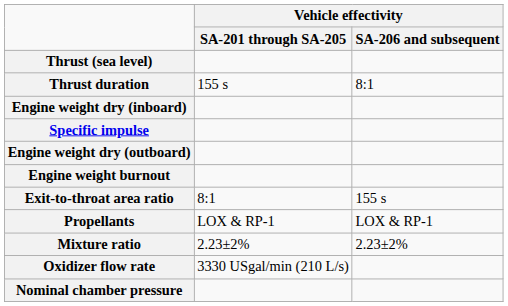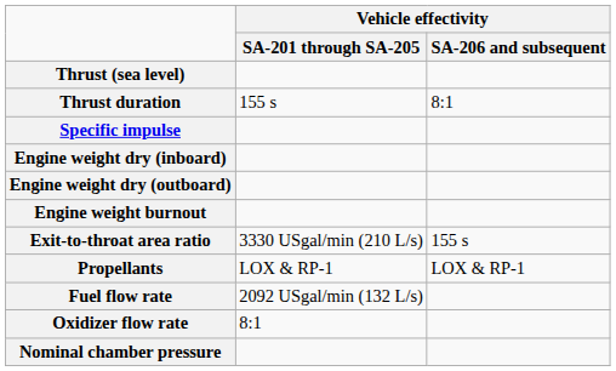 <table class="wikitable" border="1">
 <tr ---->
 <td rowspan="2"> </td>
 <th colspan="2" scope="col">Vehicle effectivity</th>
 </tr>
 <tr ---->
 <th scope="col">SA-201 through SA-205</th>
 <th scope="col">SA-206 and subsequent</th>
 </tr>
 <tr ---->
 <th scope="row">Thrust (sea level)</th>
 <td></td>
 <td></td>
 </tr>
 <tr ---->
 <th scope="row">Thrust duration</th>
 <td>155 s</td>
 <td>8:1</td>
 </tr>
 <tr ---->
-<th scope="row">Engine weight dry (inboard)</th>
+<th scope="row"><a href='#'>Specific impulse</a></th>
 <td></td>
 <td></td>
 </tr>
 <tr ---->
-<th scope="row"><a href='#'>Specific impulse</a></th>
+<th scope="row">Engine weight dry (inboard)</th>
 <td></td>
 <td></td>
 </tr>
 <tr ---->
 <th scope="row">Engine weight dry (outboard)</th>
 <td></td>
 <td></td>
 </tr>
 <tr ---->
 <th scope="row">Engine weight burnout</th>
 <td></td>
 <td></td>
 </tr>
 <tr ---->
 <th scope="row">Exit-to-throat area ratio</th>
-<td>8:1</td>
+<td>3330 USgal/min (210 L/s)</td>
 <td>155 s</td>
 </tr>
 <tr ---->
 <th scope="row">Propellants</th>
 <td>LOX & RP-1</td>
 <td>LOX & RP-1</td>
 </tr>
 <tr ---->
-<th scope="row">Mixture ratio</th>
-<td>2.23±2%</td>
-<td>2.23±2%</td>
+<th scope="row">Fuel flow rate</th>
+<td>2092 USgal/min (132 L/s)</td>
+<td> </td>
 </tr>
 <tr ---->
 <th scope="row">Oxidizer flow rate</th>
-<td>3330 USgal/min (210 L/s)</td>
+<td>8:1</td>
 <td> </td>
 </tr>
 <tr ---->
 <th scope="row">Nominal chamber pressure</th>
 <td></td>
 <td> </td>
 </tr>
 </table>
